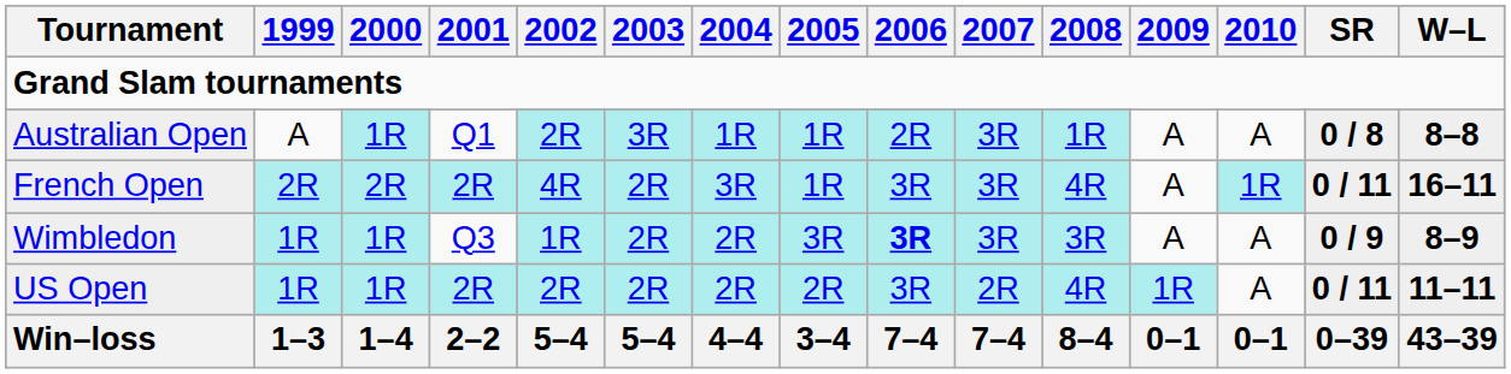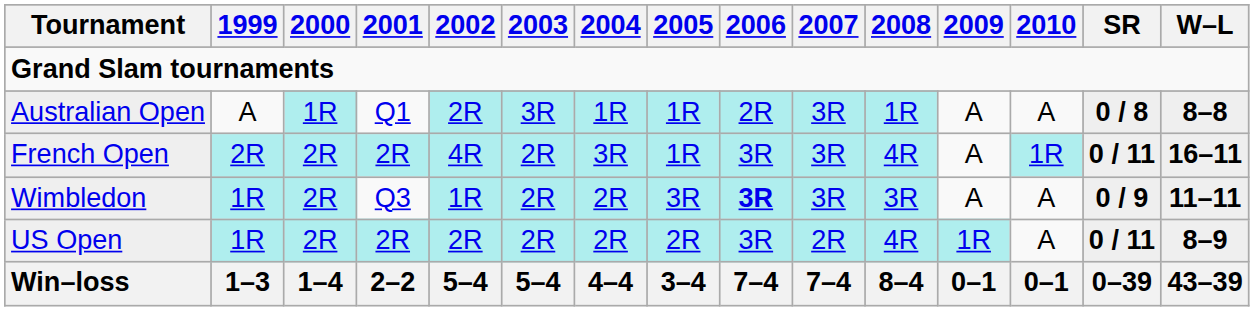 <table class="wikitable">
 <tr style="background:#efefef;">
 <th>Tournament</th>
 <th><a href='#'>1999</a></th>
 <th><a href='#'>2000</a></th>
 <th><a href='#'>2001</a></th>
 <th><a href='#'>2002</a></th>
 <th><a href='#'>2003</a></th>
 <th><a href='#'>2004</a></th>
 <th><a href='#'>2005</a></th>
 <th><a href='#'>2006</a></th>
 <th><a href='#'>2007</a></th>
 <th><a href='#'>2008</a></th>
 <th><a href='#'>2009</a></th>
 <th><a href='#'>2010</a></th>
 <th>SR</th>
 <th>W–L</th>
 </tr>
 <tr>
 <td colspan="18"><strong>Grand Slam tournaments</strong></td>
 </tr>
 <tr>
 <td style="background:#EFEFEF;"><a href='#'>Australian Open</a></td>
 <td style="text-align:center">A</td>
 <td style="text-align:center; background:#afeeee;"><a href='#'>1R</a></td>
 <td style="text-align:center"><a href='#'>Q1</a></td>
 <td style="text-align:center; background:#afeeee;"><a href='#'>2R</a></td>
 <td style="text-align:center; background:#afeeee;"><a href='#'>3R</a></td>
 <td style="text-align:center; background:#afeeee;"><a href='#'>1R</a></td>
 <td style="text-align:center; background:#afeeee;"><a href='#'>1R</a></td>
 <td style="text-align:center; background:#afeeee;"><a href='#'>2R</a></td>
 <td style="text-align:center; background:#afeeee;"><a href='#'>3R</a></td>
 <td style="text-align:center; background:#afeeee;"><a href='#'>1R</a></td>
 <td style="text-align:center">A</td>
 <td style="text-align:center">A</td>
 <td style="text-align:center; background:#efefef;"><strong>0 / 8</strong></td>
 <td style="text-align:center; background:#efefef;"><strong>8–8</strong></td>
 </tr>
 <tr>
 <td style="background:#EFEFEF;"><a href='#'>French Open</a></td>
 <td style="text-align:center; background:#afeeee;"><a href='#'>2R</a></td>
 <td style="text-align:center; background:#afeeee;"><a href='#'>2R</a></td>
 <td style="text-align:center; background:#afeeee;"><a href='#'>2R</a></td>
 <td style="text-align:center; background:#afeeee;"><a href='#'>4R</a></td>
 <td style="text-align:center; background:#afeeee;"><a href='#'>2R</a></td>
 <td style="text-align:center; background:#afeeee;"><a href='#'>3R</a></td>
 <td style="text-align:center; background:#afeeee;"><a href='#'>1R</a></td>
 <td style="text-align:center; background:#afeeee;"><a href='#'>3R</a></td>
 <td style="text-align:center; background:#afeeee;"><a href='#'>3R</a></td>
 <td style="text-align:center; background:#afeeee;"><a href='#'>4R</a></td>
 <td style="text-align:center">A</td>
 <td style="text-align:center; background:#afeeee;"><a href='#'>1R</a></td>
 <td style="text-align:center; background:#efefef;"><strong>0 / 11</strong></td>
 <td style="text-align:center; background:#efefef;"><strong>16–11</strong></td>
 </tr>
 <tr>
 <td style="background:#EFEFEF;"><a href='#'>Wimbledon</a></td>
 <td style="text-align:center; background:#afeeee;"><a href='#'>1R</a></td>
-<td style="text-align:center; background:#afeeee;"><a href='#'>1R</a></td>
+<td style="text-align:center; background:#afeeee;"><a href='#'>2R</a></td>
 <td style="text-align:center"><a href='#'>Q3</a></td>
 <td style="text-align:center; background:#afeeee;"><a href='#'>1R</a></td>
 <td style="text-align:center; background:#afeeee;"><a href='#'>2R</a></td>
 <td style="text-align:center; background:#afeeee;"><a href='#'>2R</a></td>
 <td style="text-align:center; background:#afeeee;"><a href='#'>3R</a></td>
 <td style="text-align:center; background:#afeeee;"><strong><a href='#'>3R</a></strong></td>
 <td style="text-align:center; background:#afeeee;"><a href='#'>3R</a></td>
 <td style="text-align:center; background:#afeeee;"><a href='#'>3R</a></td>
 <td style="text-align:center">A</td>
 <td style="text-align:center">A</td>
 <td style="text-align:center; background:#efefef;"><strong>0 / 9</strong></td>
-<td style="text-align:center; background:#efefef;"><strong>8–9</strong></td>
+<td style="text-align:center; background:#efefef;"><strong>11–11</strong></td>
 </tr>
 <tr>
 <td style="background:#EFEFEF;"><a href='#'>US Open</a></td>
 <td style="text-align:center; background:#afeeee;"><a href='#'>1R</a></td>
-<td style="text-align:center; background:#afeeee;"><a href='#'>1R</a></td>
+<td style="text-align:center; background:#afeeee;"><a href='#'>2R</a></td>
 <td style="text-align:center; background:#afeeee;"><a href='#'>2R</a></td>
 <td style="text-align:center; background:#afeeee;"><a href='#'>2R</a></td>
 <td style="text-align:center; background:#afeeee;"><a href='#'>2R</a></td>
 <td style="text-align:center; background:#afeeee;"><a href='#'>2R</a></td>
 <td style="text-align:center; background:#afeeee;"><a href='#'>2R</a></td>
 <td style="text-align:center; background:#afeeee;"><a href='#'>3R</a></td>
 <td style="text-align:center; background:#afeeee;"><a href='#'>2R</a></td>
 <td style="text-align:center; background:#afeeee;"><a href='#'>4R</a></td>
 <td style="text-align:center; background:#afeeee;"><a href='#'>1R</a></td>
 <td style="text-align:center">A</td>
 <td style="text-align:center; background:#efefef;"><strong>0 / 11</strong></td>
-<td style="text-align:center; background:#efefef;"><strong>11–11</strong></td>
+<td style="text-align:center; background:#efefef;"><strong>8–9</strong></td>
 </tr>
 <tr>
 <th style=text-align:left>Win–loss</th>
 <th>1–3</th>
 <th>1–4</th>
 <th>2–2</th>
 <th>5–4</th>
 <th>5–4</th>
 <th>4–4</th>
 <th>3–4</th>
 <th>7–4</th>
 <th>7–4</th>
 <th>8–4</th>
 <th>0–1</th>
 <th>0–1</th>
 <th>0–39</th>
 <th>43–39</th>
 </tr>
 </table>
